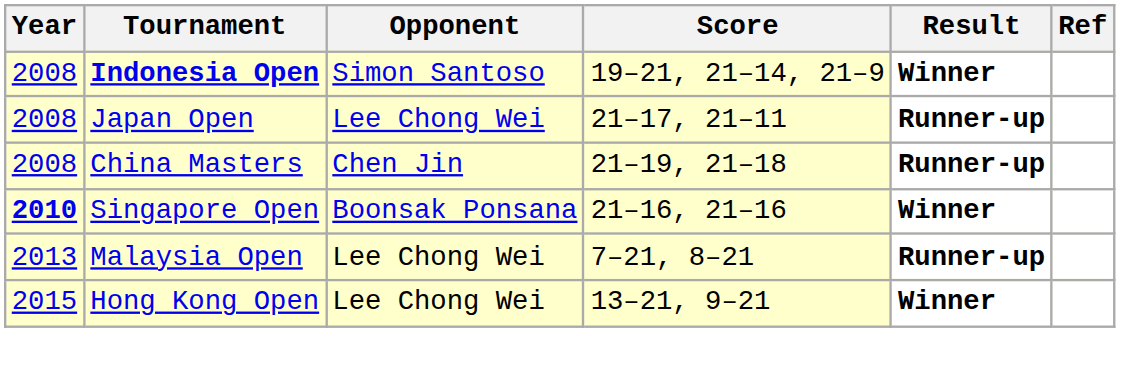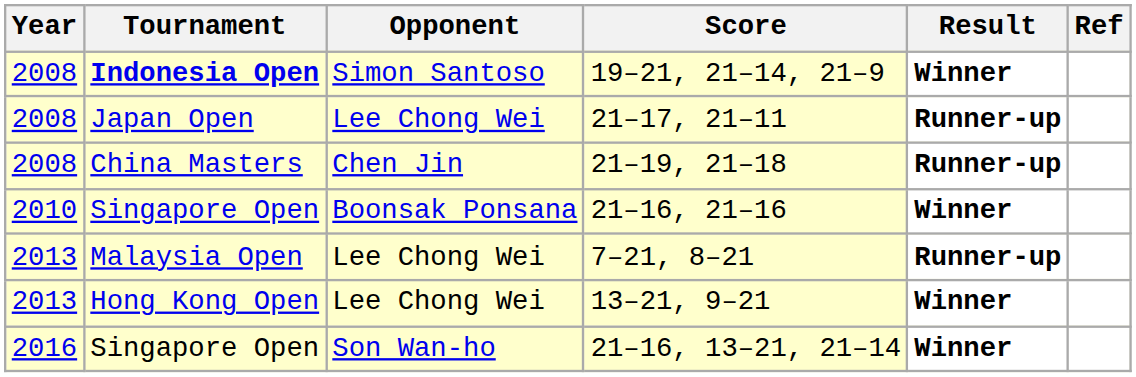 <table class="sortable wikitable" style="font-size: 90%">
 <tr>
 <th>Year</th>
 <th>Tournament</th>
 <th>Opponent</th>
 <th>Score</th>
 <th>Result</th>
 <th>Ref</th>
 </tr>
 <tr style="background:#FFFFCC">
 <td align="center"><a href='#'>2008</a></td>
 <td align="left"><strong><a href='#'>Indonesia Open</a></strong></td>
 <td align="left"> <a href='#'>Simon Santoso</a></td>
 <td align="left">19–21, 21–14, 21–9</td>
 <td style="text-align:left; background:white"> <strong>Winner</strong></td>
 <td style="text-align:center; background:white"></td>
 </tr>
 <tr style="background:#FFFFCC">
 <td align="center"><a href='#'>2008</a></td>
 <td align="left"><a href='#'>Japan Open</a></td>
 <td align="left"> <a href='#'>Lee Chong Wei</a></td>
 <td align="left">21–17, 21–11</td>
 <td style="text-align:left; background:white"> <strong>Runner-up</strong></td>
 <td style="text-align:center; background:white"></td>
 </tr>
 <tr style="background:#FFFFCC">
 <td align="center"><a href='#'>2008</a></td>
 <td align="left"><a href='#'>China Masters</a></td>
 <td align="left"> <a href='#'>Chen Jin</a></td>
 <td align="left">21–19, 21–18</td>
 <td style="text-align:left; background:white"> <strong>Runner-up</strong></td>
 <td style="text-align:center; background:white"></td>
 </tr>
 <tr style="background:#FFFFCC">
-<td align="center"><strong><a href='#'>2010</a></strong></td>
+<td align="center"><a href='#'>2010</a></td>
 <td align="left"><a href='#'>Singapore Open</a></td>
 <td align="left"> <a href='#'>Boonsak Ponsana</a></td>
 <td align="left">21–16, 21–16</td>
 <td style="text-align:left; background:white"> <strong>Winner</strong></td>
 <td style="text-align:center; background:white"></td>
 </tr>
 <tr style="background:#FFFFCC">
 <td align="center"><a href='#'>2013</a></td>
 <td align="left"><a href='#'>Malaysia Open</a></td>
 <td align="left"> Lee Chong Wei</td>
 <td align="left">7–21, 8–21</td>
 <td style="text-align:left; background:white"> <strong>Runner-up</strong></td>
 <td style="text-align:center; background:white"></td>
 </tr>
 <tr style="background:#FFFFCC">
-<td align="center"><a href='#'>2015</a></td>
+<td align="center"><a href='#'>2013</a></td>
 <td align="left"><a href='#'>Hong Kong Open</a></td>
 <td align="left"> Lee Chong Wei</td>
 <td align="left">13–21, 9–21</td>
 <td style="text-align:left; background:white"> <strong>Winner</strong></td>
 <td style="text-align:center; background:white"></td>
 </tr>
+<tr style="background:#FFFFCC">
+<td align="center"><a href='#'>2016</a></td>
+<td align="left">Singapore Open</td>
+<td align="left"> <a href='#'>Son Wan-ho</a></td>
+<td align="left">21–16, 13–21, 21–14</td>
+<td style="text-align:left; background:white"> <strong>Winner</strong></td>
+<td style="text-align:center; background:white"></td>
+</tr>
 </table>
